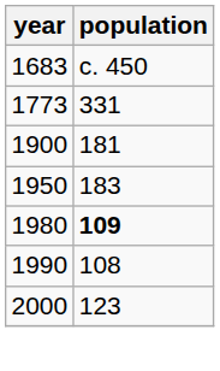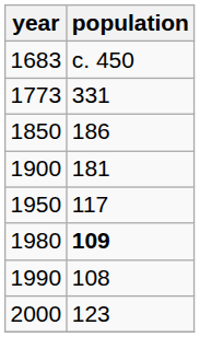 <table class="wikitable">
 <tr>
 <th>year</th>
 <th>population</th>
 </tr>
 <tr>
 <td>1683</td>
 <td>c. 450</td>
 </tr>
 <tr>
 <td>1773</td>
 <td>331</td>
 </tr>
 <tr>
+<td>1850</td>
+<td>186</td>
+</tr>
+<tr>
 <td>1900</td>
 <td>181</td>
 </tr>
 <tr>
 <td>1950</td>
-<td>183</td>
+<td>117</td>
 </tr>
 <tr>
 <td>1980</td>
 <td><strong>109</strong></td>
 </tr>
 <tr>
 <td>1990</td>
 <td>108</td>
 </tr>
 <tr>
 <td>2000</td>
 <td>123</td>
 </tr>
 <tr>
 </tr>
 </table>
